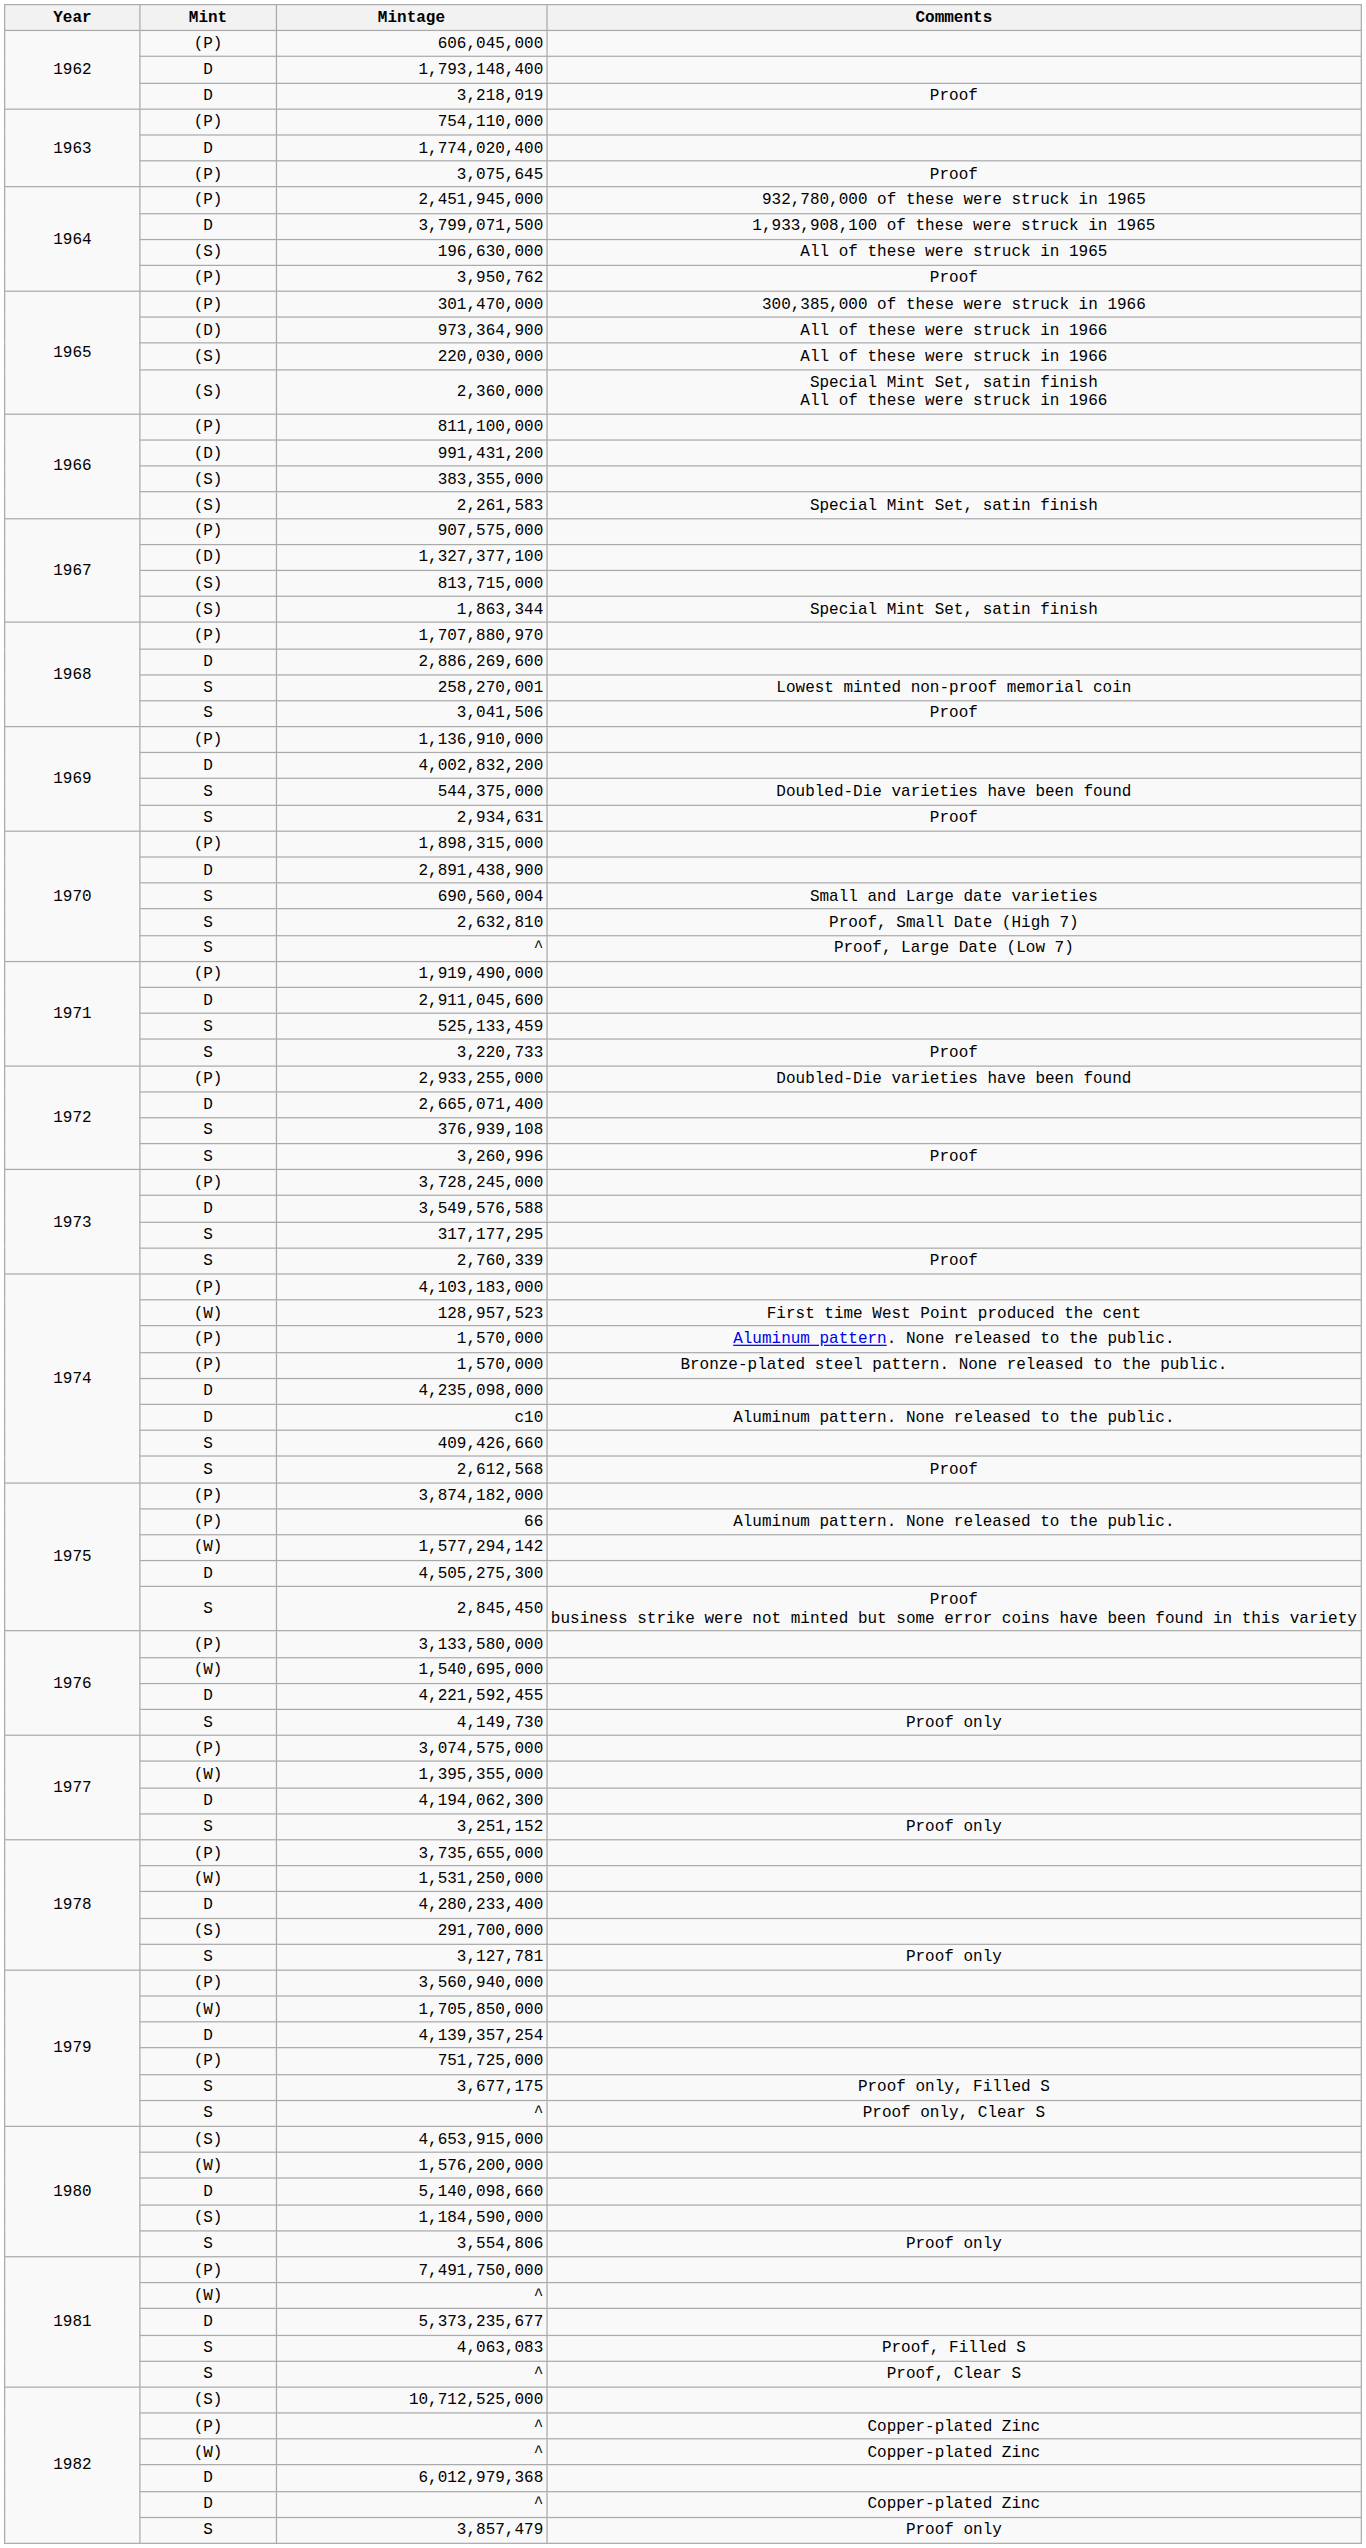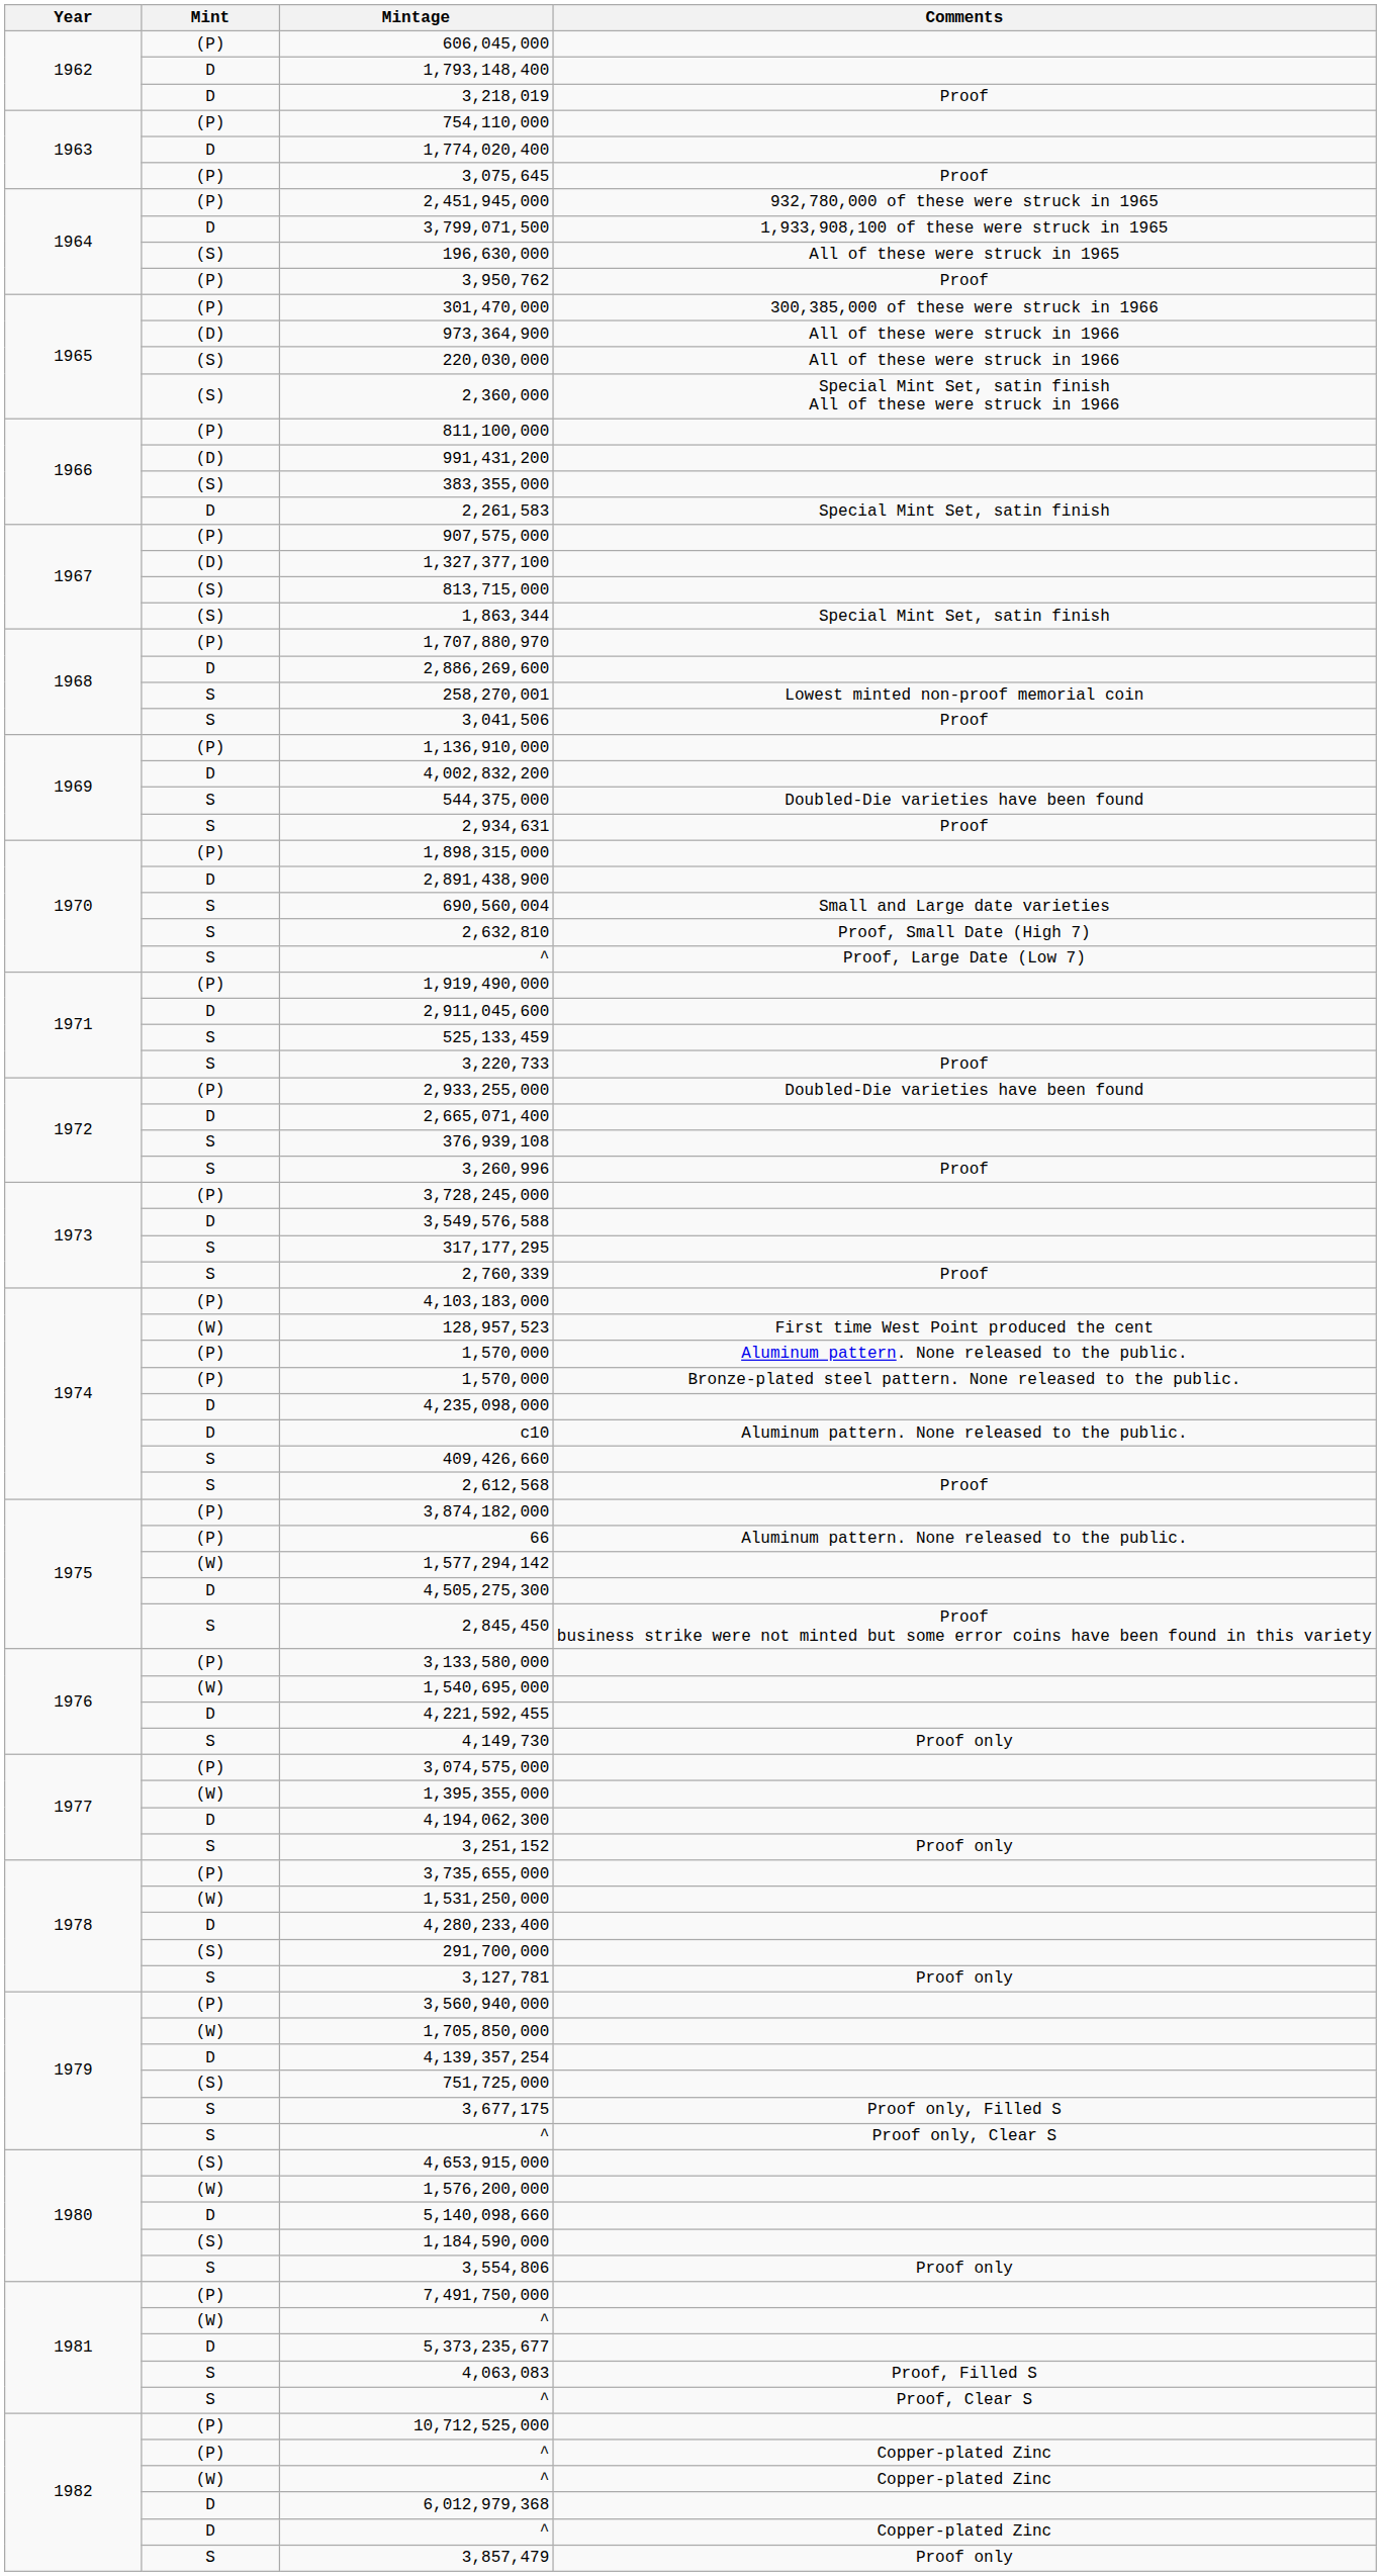 <table class="wikitable sortable" style="min-width:65%; text-align:center;">
 <tr>
 <th width="10%">Year</th>
 <th width="10%">Mint</th>
 <th width="20%">Mintage</th>
 <th width="60%">Comments</th>
 </tr>
 <tr>
 <td rowspan="3">1962</td>
 <td>(P)</td>
 <td align=right>606,045,000</td>
 <td></td>
 </tr>
 <tr>
 <td>D</td>
 <td align=right>1,793,148,400</td>
 <td></td>
 </tr>
 <tr>
 <td>D</td>
 <td align=right>3,218,019</td>
 <td>Proof</td>
 </tr>
 <tr>
 <td rowspan="3">1963</td>
 <td>(P)</td>
 <td align=right>754,110,000</td>
 <td></td>
 </tr>
 <tr>
 <td>D</td>
 <td align=right>1,774,020,400</td>
 <td></td>
 </tr>
 <tr>
 <td>(P)</td>
 <td align=right>3,075,645</td>
 <td>Proof</td>
 </tr>
 <tr>
 <td rowspan="4">1964</td>
 <td>(P)</td>
 <td align=right>2,451,945,000</td>
 <td>932,780,000 of these were struck in 1965</td>
 </tr>
 <tr>
 <td>D</td>
 <td align=right>3,799,071,500</td>
 <td>1,933,908,100 of these were struck in 1965</td>
 </tr>
 <tr>
 <td>(S)</td>
 <td align=right>196,630,000</td>
 <td>All of these were struck in 1965</td>
 </tr>
 <tr>
 <td>(P)</td>
 <td align=right>3,950,762</td>
 <td>Proof</td>
 </tr>
 <tr>
 <td rowspan="4">1965</td>
 <td>(P)</td>
 <td align=right>301,470,000</td>
 <td>300,385,000 of these were struck in 1966</td>
 </tr>
 <tr>
 <td>(D)</td>
 <td align=right>973,364,900</td>
 <td>All of these were struck in 1966</td>
 </tr>
 <tr>
 <td>(S)</td>
 <td align=right>220,030,000</td>
 <td>All of these were struck in 1966</td>
 </tr>
 <tr>
 <td>(S)</td>
 <td align=right>2,360,000</td>
 <td>Special Mint Set, satin finish<br>All of these were struck in 1966</td>
 </tr>
 <tr>
 <td rowspan="4">1966</td>
 <td>(P)</td>
 <td align=right>811,100,000</td>
 <td></td>
 </tr>
 <tr>
 <td>(D)</td>
 <td align=right>991,431,200</td>
 <td></td>
 </tr>
 <tr>
 <td>(S)</td>
 <td align=right>383,355,000</td>
 <td></td>
 </tr>
 <tr>
-<td>(S)</td>
+<td>D</td>
 <td align=right>2,261,583</td>
 <td>Special Mint Set, satin finish</td>
 </tr>
 <tr>
 <td rowspan="4">1967</td>
 <td>(P)</td>
 <td align=right>907,575,000</td>
 <td></td>
 </tr>
 <tr>
 <td>(D)</td>
 <td align=right>1,327,377,100</td>
 <td></td>
 </tr>
 <tr>
 <td>(S)</td>
 <td align=right>813,715,000</td>
 <td></td>
 </tr>
 <tr>
 <td>(S)</td>
 <td align=right>1,863,344</td>
 <td>Special Mint Set, satin finish</td>
 </tr>
 <tr>
 <td rowspan="4">1968</td>
 <td>(P)</td>
 <td align=right>1,707,880,970</td>
 <td></td>
 </tr>
 <tr>
 <td>D</td>
 <td align=right>2,886,269,600</td>
 <td></td>
 </tr>
 <tr>
 <td>S</td>
 <td align=right>258,270,001</td>
 <td>Lowest minted non-proof memorial coin</td>
 </tr>
 <tr>
 <td>S</td>
 <td align=right>3,041,506</td>
 <td>Proof</td>
 </tr>
 <tr>
 <td rowspan="4">1969</td>
 <td>(P)</td>
 <td align=right>1,136,910,000</td>
 <td></td>
 </tr>
 <tr>
 <td>D</td>
 <td align=right>4,002,832,200</td>
 <td></td>
 </tr>
 <tr>
 <td>S</td>
 <td align=right>544,375,000</td>
 <td>Doubled-Die varieties have been found</td>
 </tr>
 <tr>
 <td>S</td>
 <td align=right>2,934,631</td>
 <td>Proof</td>
 </tr>
 <tr>
 <td rowspan="5">1970</td>
 <td>(P)</td>
 <td align=right>1,898,315,000</td>
 <td></td>
 </tr>
 <tr>
 <td>D</td>
 <td align=right>2,891,438,900</td>
 <td></td>
 </tr>
 <tr>
 <td>S</td>
 <td align=right>690,560,004</td>
 <td>Small and Large date varieties</td>
 </tr>
 <tr>
 <td>S</td>
 <td align=right>2,632,810</td>
 <td>Proof, Small Date (High 7)</td>
 </tr>
 <tr>
 <td>S</td>
 <td align=right>^</td>
 <td>Proof, Large Date (Low 7)</td>
 </tr>
 <tr>
 <td rowspan="4">1971</td>
 <td>(P)</td>
 <td align=right>1,919,490,000</td>
 <td></td>
 </tr>
 <tr>
 <td>D</td>
 <td align=right>2,911,045,600</td>
 <td></td>
 </tr>
 <tr>
 <td>S</td>
 <td align=right>525,133,459</td>
 <td></td>
 </tr>
 <tr>
 <td>S</td>
 <td align=right>3,220,733</td>
 <td>Proof</td>
 </tr>
 <tr>
 <td rowspan="4">1972</td>
 <td>(P)</td>
 <td align=right>2,933,255,000</td>
 <td>Doubled-Die varieties have been found</td>
 </tr>
 <tr>
 <td>D</td>
 <td align=right>2,665,071,400</td>
 <td></td>
 </tr>
 <tr>
 <td>S</td>
 <td align=right>376,939,108</td>
 <td></td>
 </tr>
 <tr>
 <td>S</td>
 <td align=right>3,260,996</td>
 <td>Proof</td>
 </tr>
 <tr>
 <td rowspan="4">1973</td>
 <td>(P)</td>
 <td align=right>3,728,245,000</td>
 <td></td>
 </tr>
 <tr>
 <td>D</td>
 <td align=right>3,549,576,588</td>
 <td></td>
 </tr>
 <tr>
 <td>S</td>
 <td align=right>317,177,295</td>
 <td></td>
 </tr>
 <tr>
 <td>S</td>
 <td align=right>2,760,339</td>
 <td>Proof</td>
 </tr>
 <tr>
 <td rowspan="8">1974</td>
 <td>(P)</td>
 <td align=right>4,103,183,000</td>
 <td></td>
 </tr>
 <tr>
 <td>(W)</td>
 <td align=right>128,957,523</td>
 <td>First time West Point produced the cent</td>
 </tr>
 <tr>
 <td>(P)</td>
 <td align=right>1,570,000</td>
 <td><a href='#'>Aluminum pattern</a>. None released to the public.</td>
 </tr>
 <tr>
 <td>(P)</td>
 <td align=right>1,570,000</td>
 <td>Bronze-plated steel pattern. None released to the public.</td>
 </tr>
 <tr>
 <td>D</td>
 <td align=right>4,235,098,000</td>
 <td></td>
 </tr>
 <tr>
 <td>D</td>
 <td align=right>c10</td>
 <td>Aluminum pattern. None released to the public.</td>
 </tr>
 <tr>
 <td>S</td>
 <td align=right>409,426,660</td>
 <td></td>
 </tr>
 <tr>
 <td>S</td>
 <td align=right>2,612,568</td>
 <td>Proof</td>
 </tr>
 <tr>
 <td rowspan="5">1975</td>
 <td>(P)</td>
 <td align=right>3,874,182,000</td>
 <td></td>
 </tr>
 <tr>
 <td>(P)</td>
 <td align=right>66</td>
 <td>Aluminum pattern. None released to the public.</td>
 </tr>
 <tr>
 <td>(W)</td>
 <td align=right>1,577,294,142</td>
 <td></td>
 </tr>
 <tr>
 <td>D</td>
 <td align=right>4,505,275,300</td>
 <td></td>
 </tr>
 <tr>
 <td>S</td>
 <td align=right>2,845,450</td>
 <td>Proof<br>business strike were not minted but some error coins have been found in this variety</td>
 </tr>
 <tr>
 <td rowspan="4">1976</td>
 <td>(P)</td>
 <td align=right>3,133,580,000</td>
 <td></td>
 </tr>
 <tr>
 <td>(W)</td>
 <td align=right>1,540,695,000</td>
 <td></td>
 </tr>
 <tr>
 <td>D</td>
 <td align=right>4,221,592,455</td>
 <td></td>
 </tr>
 <tr>
 <td>S</td>
 <td align=right>4,149,730</td>
 <td>Proof only</td>
 </tr>
 <tr>
 <td rowspan="4">1977</td>
 <td>(P)</td>
 <td align=right>3,074,575,000</td>
 <td></td>
 </tr>
 <tr>
 <td>(W)</td>
 <td align=right>1,395,355,000</td>
 <td></td>
 </tr>
 <tr>
 <td>D</td>
 <td align=right>4,194,062,300</td>
 <td></td>
 </tr>
 <tr>
 <td>S</td>
 <td align=right>3,251,152</td>
 <td>Proof only</td>
 </tr>
 <tr>
 <td rowspan="5">1978</td>
 <td>(P)</td>
 <td align=right>3,735,655,000</td>
 <td></td>
 </tr>
 <tr>
 <td>(W)</td>
 <td align=right>1,531,250,000</td>
 <td></td>
 </tr>
 <tr>
 <td>D</td>
 <td align=right>4,280,233,400</td>
 <td></td>
 </tr>
 <tr>
 <td>(S)</td>
 <td align=right>291,700,000</td>
 <td></td>
 </tr>
 <tr>
 <td>S</td>
 <td align=right>3,127,781</td>
 <td>Proof only</td>
 </tr>
 <tr>
 <td rowspan="6">1979</td>
 <td>(P)</td>
 <td align=right>3,560,940,000</td>
 <td></td>
 </tr>
 <tr>
 <td>(W)</td>
 <td align=right>1,705,850,000</td>
 <td></td>
 </tr>
 <tr>
 <td>D</td>
 <td align=right>4,139,357,254</td>
 <td></td>
 </tr>
 <tr>
-<td>(P)</td>
+<td>(S)</td>
 <td align=right>751,725,000</td>
 <td></td>
 </tr>
 <tr>
 <td>S</td>
 <td align=right>3,677,175</td>
 <td>Proof only, Filled S</td>
 </tr>
 <tr>
 <td>S</td>
 <td align=right>^</td>
 <td>Proof only, Clear S</td>
 </tr>
 <tr>
 <td rowspan="5">1980</td>
 <td>(S)</td>
 <td align=right>4,653,915,000</td>
 <td></td>
 </tr>
 <tr>
 <td>(W)</td>
 <td align=right>1,576,200,000</td>
 <td></td>
 </tr>
 <tr>
 <td>D</td>
 <td align=right>5,140,098,660</td>
 <td></td>
 </tr>
 <tr>
 <td>(S)</td>
 <td align=right>1,184,590,000</td>
 <td></td>
 </tr>
 <tr>
 <td>S</td>
 <td align=right>3,554,806</td>
 <td>Proof only</td>
 </tr>
 <tr>
 <td rowspan="5">1981</td>
 <td>(P)</td>
 <td align=right>7,491,750,000</td>
 <td></td>
 </tr>
 <tr>
 <td>(W)</td>
 <td align=right>^</td>
 <td></td>
 </tr>
 <tr>
 <td>D</td>
 <td align=right>5,373,235,677</td>
 <td></td>
 </tr>
 <tr>
 <td>S</td>
 <td align=right>4,063,083</td>
 <td>Proof, Filled S</td>
 </tr>
 <tr>
 <td>S</td>
 <td align=right>^</td>
 <td>Proof, Clear S</td>
 </tr>
 <tr>
 <td rowspan="6">1982</td>
-<td>(S)</td>
+<td>(P)</td>
 <td align=right>10,712,525,000</td>
 <td></td>
 </tr>
 <tr>
 <td>(P)</td>
 <td align=right>^</td>
 <td>Copper-plated Zinc</td>
 </tr>
 <tr>
 <td>(W)</td>
 <td align=right>^</td>
 <td>Copper-plated Zinc</td>
 </tr>
 <tr>
 <td>D</td>
 <td align=right>6,012,979,368</td>
 <td></td>
 </tr>
 <tr>
 <td>D</td>
 <td align=right>^</td>
 <td>Copper-plated Zinc</td>
 </tr>
 <tr>
 <td>S</td>
 <td align=right>3,857,479</td>
 <td>Proof only</td>
 </tr>
 </table>
